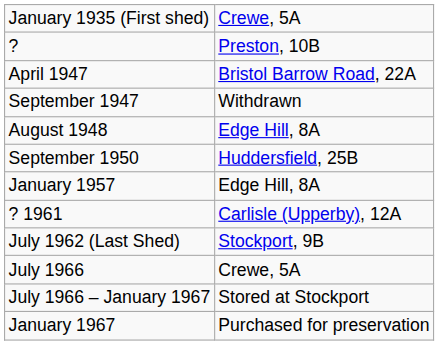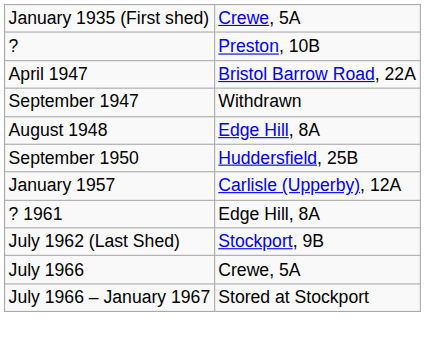 <table class="wikitable">
 <tr>
 <td>January 1935 (First shed)</td>
 <td><a href='#'>Crewe</a>, 5A</td>
 </tr>
 <tr>
 <td>?</td>
 <td><a href='#'>Preston</a>, 10B</td>
 </tr>
 <tr>
 <td>April 1947</td>
 <td><a href='#'>Bristol Barrow Road</a>, 22A</td>
 </tr>
 <tr>
 <td>September 1947</td>
 <td>Withdrawn</td>
 </tr>
 <tr>
 <td>August 1948</td>
 <td><a href='#'>Edge Hill</a>, 8A</td>
 </tr>
 <tr>
 <td>September 1950</td>
 <td><a href='#'>Huddersfield</a>, 25B</td>
 </tr>
 <tr>
 <td>January 1957</td>
-<td>Edge Hill, 8A</td>
+<td><a href='#'>Carlisle (Upperby)</a>, 12A</td>
 </tr>
 <tr>
 <td>? 1961</td>
-<td><a href='#'>Carlisle (Upperby)</a>, 12A</td>
+<td>Edge Hill, 8A</td>
 </tr>
 <tr>
 <td>July 1962 (Last Shed)</td>
 <td><a href='#'>Stockport</a>, 9B</td>
 </tr>
 <tr>
 <td>July 1966</td>
 <td>Crewe, 5A</td>
 </tr>
 <tr>
 <td>July 1966 – January 1967</td>
 <td>Stored at Stockport</td>
 </tr>
-<tr>
-<td>January 1967</td>
-<td>Purchased for preservation</td>
-</tr>
 </table>
